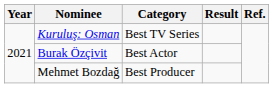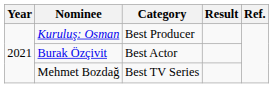 <table class="wikitable">
 <tr>
 <th>Year</th>
 <th>Nominee</th>
 <th>Category</th>
 <th>Result</th>
 <th>Ref.</th>
 </tr>
 <tr>
 <td rowspan="3">2021</td>
 <td><em><a href='#'>Kuruluş: Osman</a></em></td>
-<td>Best TV Series</td>
+<td>Best Producer</td>
 <td></td>
 <td rowspan="3"></td>
 </tr>
 <tr>
 <td><a href='#'>Burak Özçivit</a></td>
 <td>Best Actor</td>
 <td></td>
 </tr>
 <tr>
 <td>Mehmet Bozdağ</td>
-<td>Best Producer</td>
+<td>Best TV Series</td>
 <td></td>
 </tr>
 </table>
